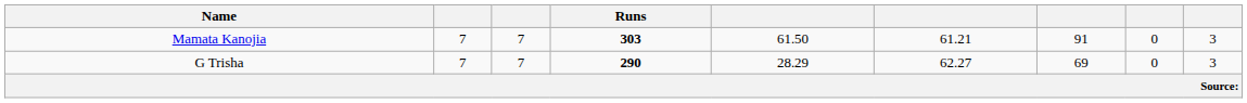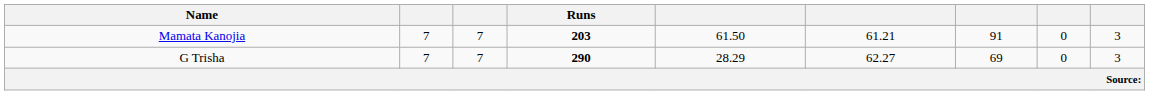 <table class="wikitable sortable"  style="font-size:85%; width:95%;">
 <tr style="text-align:center;">
 <th style="color: black;">Name</th>
 <th style="color: black;"></th>
 <th style="color: black;"></th>
 <th style="color: black;">Runs</th>
 <th style="color: black;"></th>
 <th style="color: black;"></th>
 <th style="color: black;"></th>
 <th style="color: black;"></th>
 <th style="color: black;"></th>
 </tr>
 <tr style="text-align:center;">
 <td><a href='#'>Mamata Kanojia</a></td>
 <td>7</td>
 <td>7</td>
-<td><strong>303</strong></td>
+<td><strong>203</strong></td>
 <td>61.50</td>
 <td>61.21</td>
 <td>91</td>
 <td>0</td>
 <td>3</td>
 </tr>
 <tr style="text-align:center;">
 <td>G Trisha</td>
 <td>7</td>
 <td>7</td>
 <td><strong>290</strong></td>
 <td>28.29</td>
 <td>62.27</td>
 <td>69</td>
 <td>0</td>
 <td>3</td>
 </tr>
 <tr>
 <th colspan="10" style="text-align:right;"><small><strong>Source:</strong> </small></th>
 </tr>
 </table>
